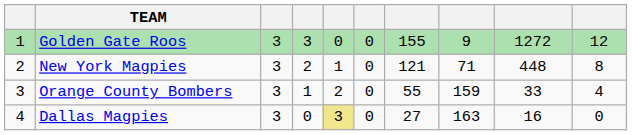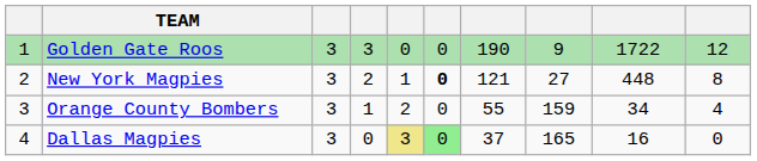 <table class="wikitable" style="text-align: center;">
 <tr>
 <th width=20></th>
 <th width=185>TEAM</th>
 <th width=20></th>
 <th width=20></th>
 <th width=20></th>
 <th width=20></th>
 <th width=40></th>
 <th width=40></th>
 <th width=60></th>
 <th width=40></th>
 </tr>
 <tr style="background:#ACE1AF">
 <td>1</td>
 <td align="left"><a href='#'>Golden Gate Roos</a></td>
 <td>3</td>
 <td>3</td>
 <td>0</td>
 <td>0</td>
-<td>155</td>
+<td>190</td>
 <td>9</td>
-<td>1272</td>
+<td>1722</td>
 <td>12</td>
 </tr>
 <tr>
 <td>2</td>
 <td align="left"><a href='#'>New York Magpies</a></td>
 <td>3</td>
 <td>2</td>
 <td>1</td>
-<td>0</td>
+<td><strong>0</strong></td>
 <td>121</td>
-<td>71</td>
+<td>27</td>
 <td>448</td>
 <td>8</td>
 </tr>
 <tr>
 <td>3</td>
 <td align="left"><a href='#'>Orange County Bombers</a></td>
 <td>3</td>
 <td>1</td>
 <td>2</td>
 <td>0</td>
 <td>55</td>
 <td>159</td>
-<td>33</td>
+<td>34</td>
 <td>4</td>
 </tr>
 <tr>
 <td>4</td>
 <td align="left"><a href='#'>Dallas Magpies</a></td>
 <td>3</td>
 <td>0</td>
 <td style="background: khaki;">3</td>
-<td>0</td>
-<td>27</td>
-<td>163</td>
+<td style="background: lightgreen;">0</td>
+<td>37</td>
+<td>165</td>
 <td>16</td>
 <td>0</td>
 </tr>
 </table>
